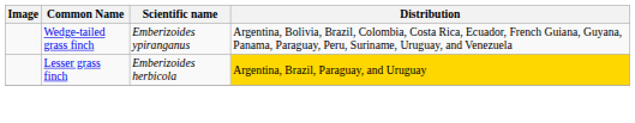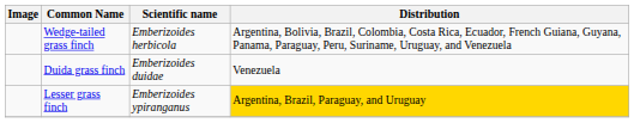 <table class="wikitable">
 <tr>
 <th>Image</th>
 <th>Common Name</th>
 <th>Scientific name</th>
 <th>Distribution</th>
 </tr>
 <tr>
 <td></td>
 <td><a href='#'>Wedge-tailed grass finch</a></td>
-<td><em>Emberizoides ypiranganus</em></td>
+<td><em>Emberizoides herbicola</em></td>
 <td>Argentina, Bolivia, Brazil, Colombia, Costa Rica, Ecuador, French Guiana, Guyana, Panama, Paraguay, Peru, Suriname, Uruguay, and Venezuela</td>
 </tr>
 <tr>
 <td></td>
+<td><a href='#'>Duida grass finch</a></td>
+<td><em>Emberizoides duidae</em></td>
+<td>Venezuela</td>
+</tr>
+<tr>
+<td></td>
 <td><a href='#'>Lesser grass finch</a></td>
-<td><em>Emberizoides herbicola</em></td>
+<td><em>Emberizoides ypiranganus</em></td>
 <td style="background: gold;">Argentina, Brazil, Paraguay, and Uruguay</td>
 </tr>
 <tr>
 </tr>
 </table>
